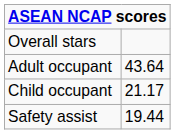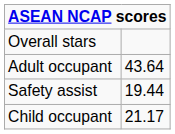 <table class="wikitable">
 <tr>
 <td colspan="2"><strong><a href='#'>ASEAN NCAP</a> scores</strong></td>
 </tr>
 <tr>
 <td>Overall stars</td>
 <td></td>
 </tr>
 <tr>
 <td>Adult occupant</td>
 <td>43.64</td>
 </tr>
 <tr>
+<td>Safety assist</td>
+<td>19.44</td>
+</tr>
+<tr>
 <td>Child occupant</td>
 <td>21.17</td>
 </tr>
-<tr>
-<td>Safety assist</td>
-<td>19.44</td>
-</tr>
 </table>
